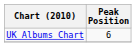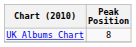 <table class="wikitable sortable">
 <tr>
 <th>Chart (2010)</th>
 <th>Peak<br>Position</th>
 </tr>
 <tr>
 <td align="left"><a href='#'>UK Albums Chart</a></td>
-<td align="center">6</td>
+<td align="center">8</td>
 </tr>
 <tr>
 </tr>
 </table>
